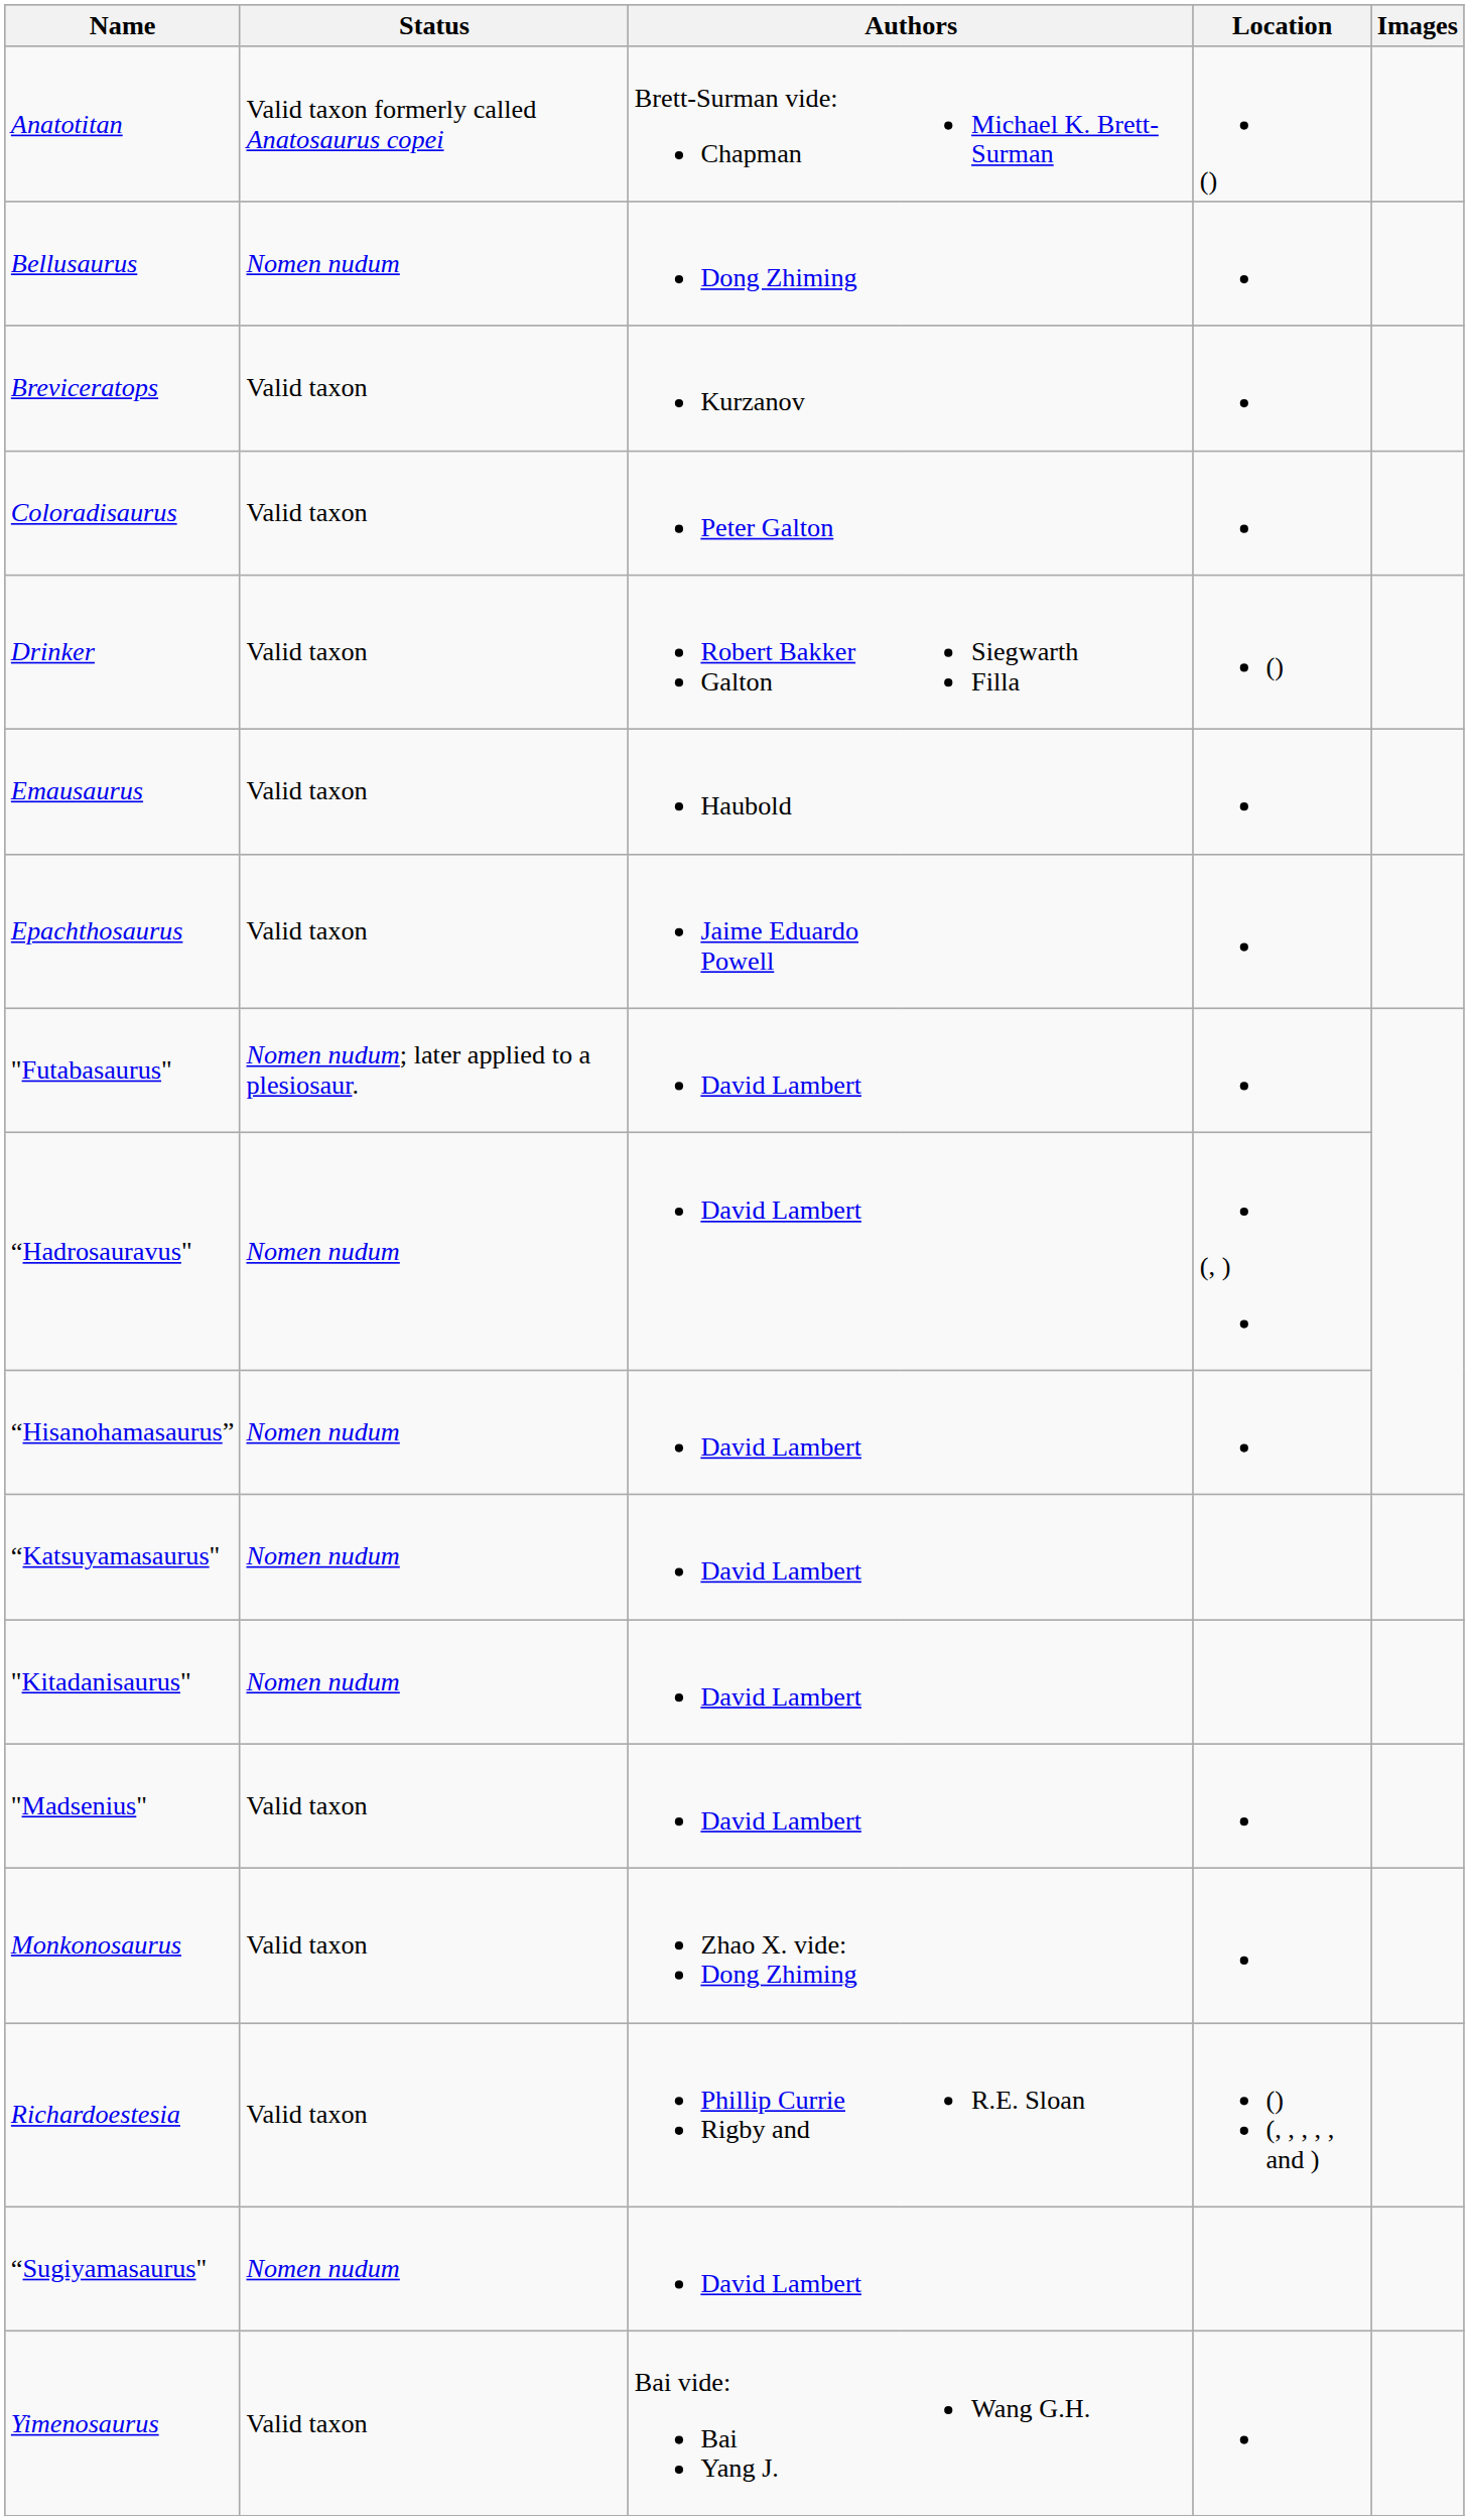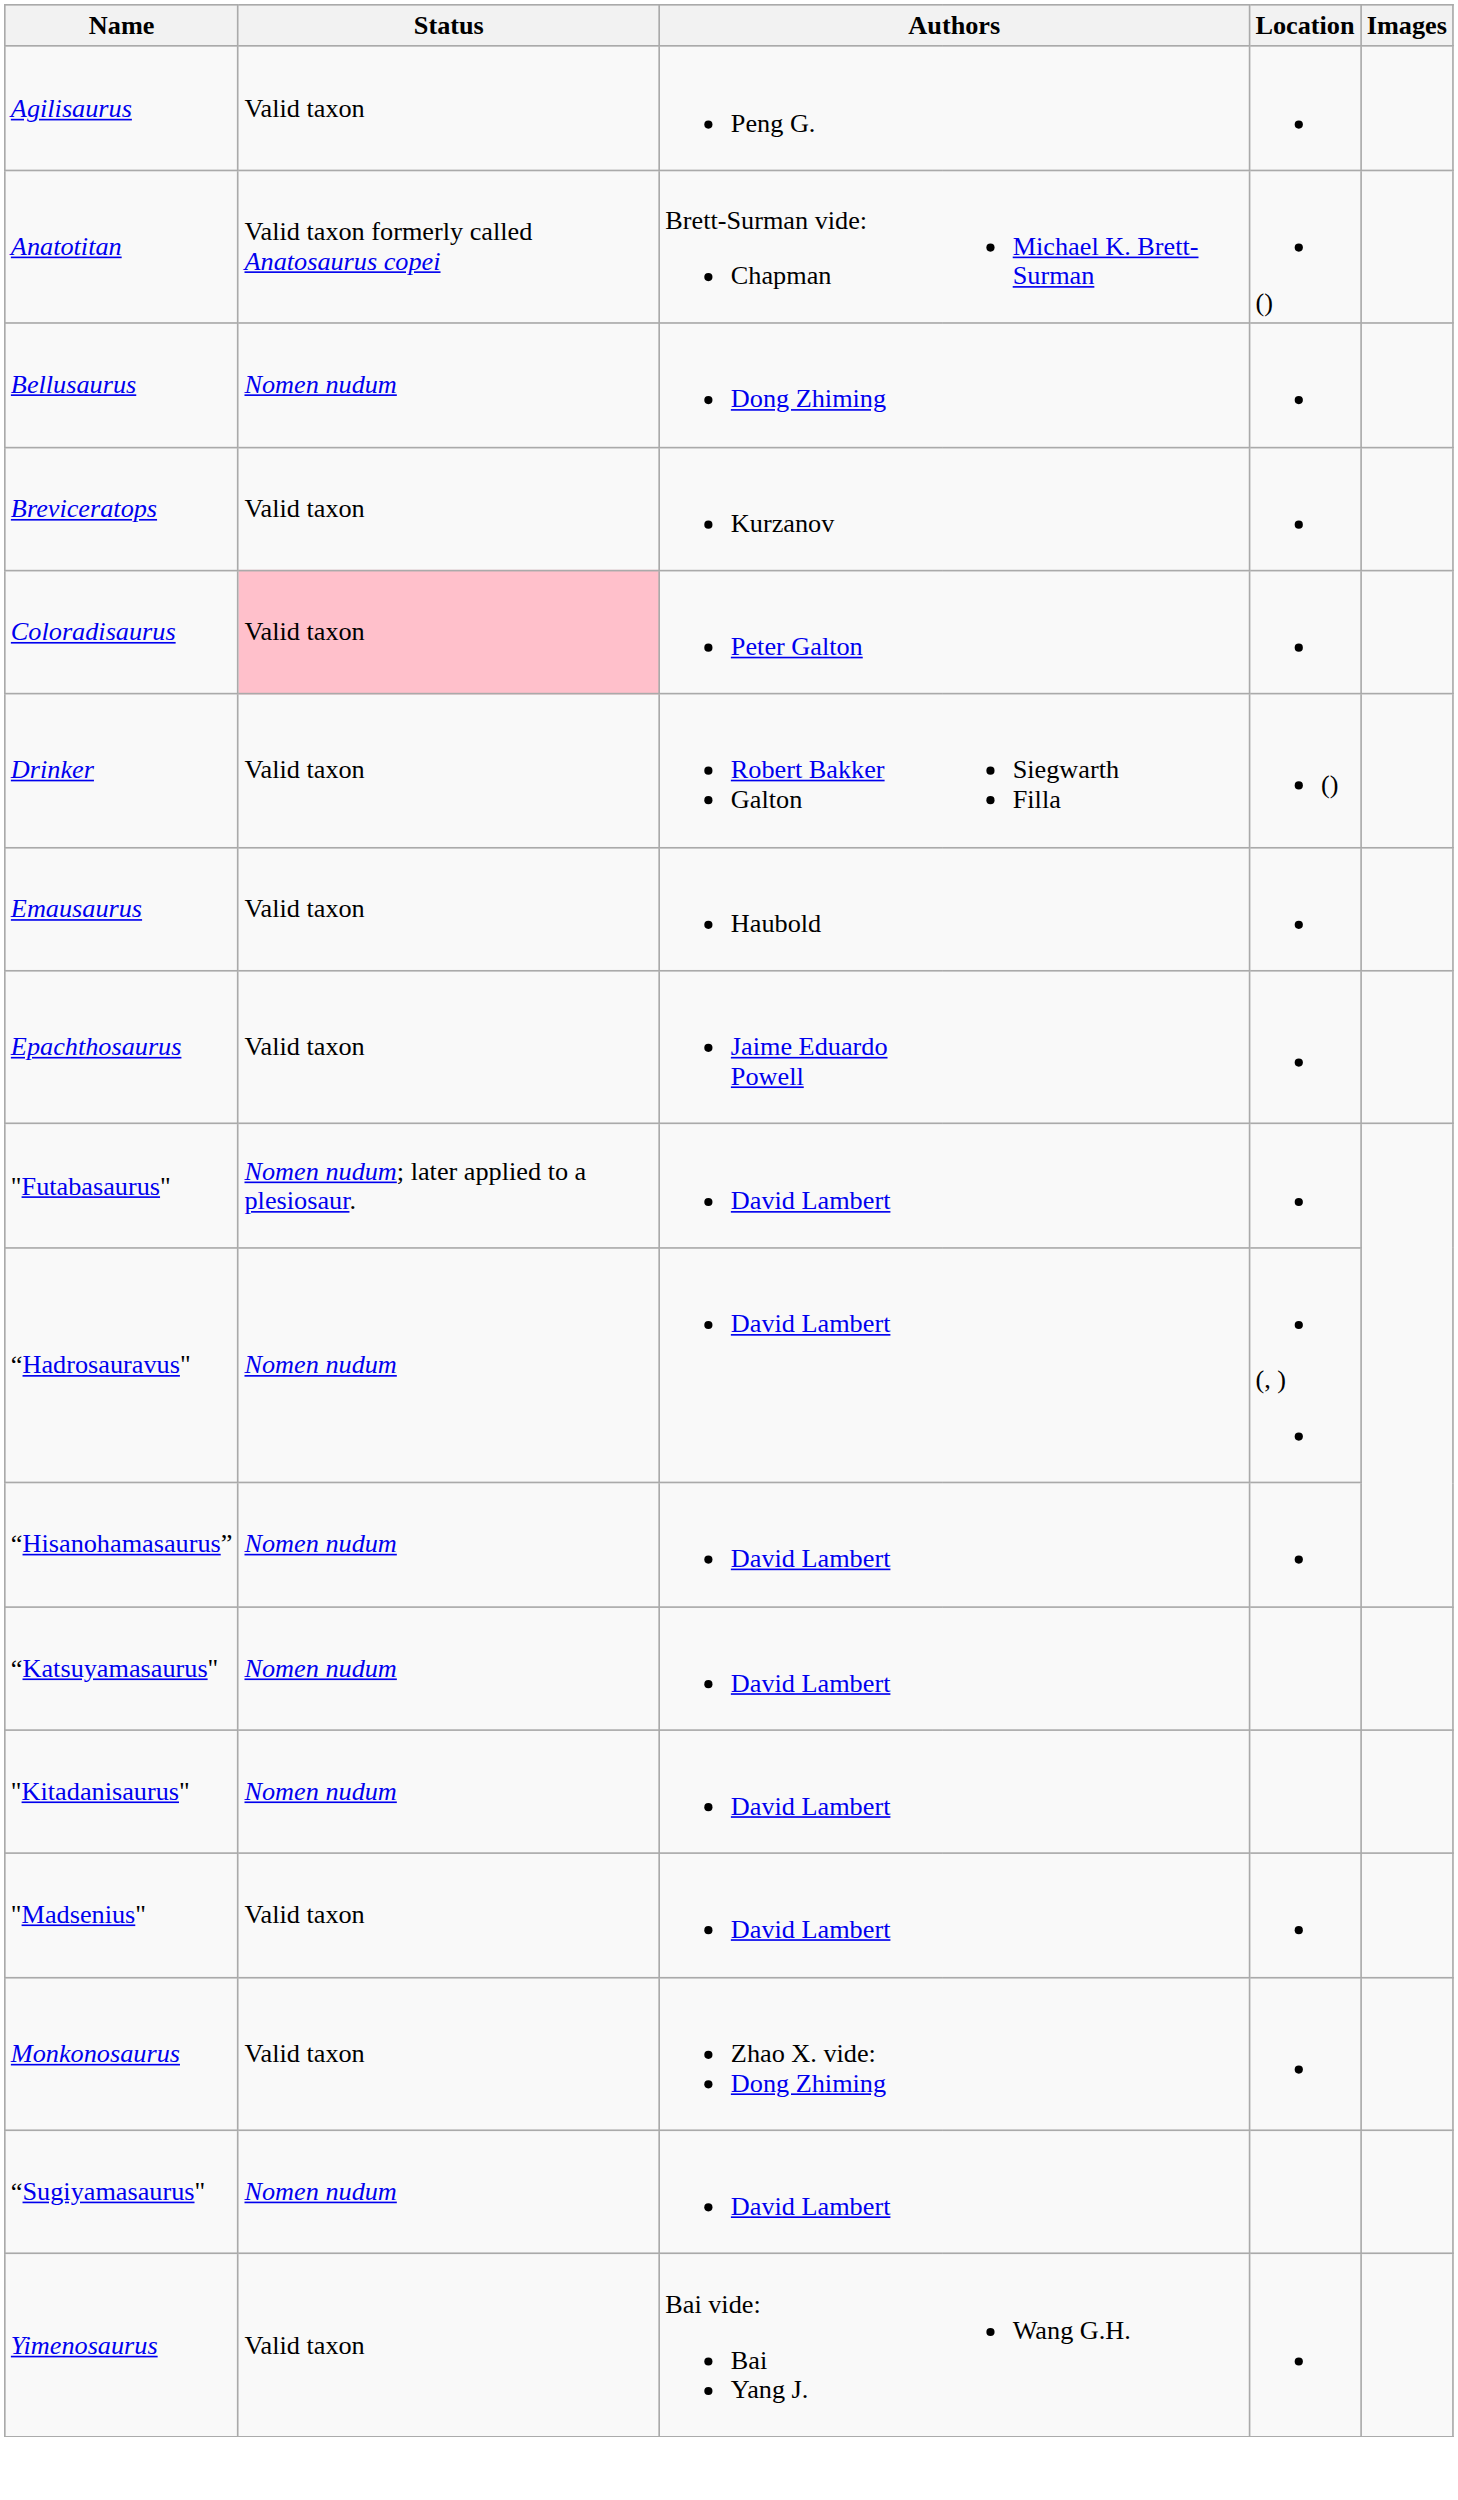 <table class="wikitable sortable" align="center" width="100%">
 <tr>
 <th>Name</th>
 <th>Status</th>
 <th colspan="2">Authors</th>
 <th class="unsortable">Location</th>
 <th>Images</th>
+</tr>
+<tr>
+<td><em><a href='#'>Agilisaurus</a></em></td>
+<td>Valid taxon</td>
+<td style="border-right:0px" valign="top"><br><ul><li>Peng G.</li></ul></td>
+<td style="border-left:0px" valign="top"></td>
+<td><br><ul><li></li></ul></td>
+<td></td>
 </tr>
 <tr>
 <td><em><a href='#'>Anatotitan</a></em></td>
 <td>Valid taxon formerly called <em><a href='#'>Anatosaurus copei</a></em></td>
 <td style="border-right:0px" valign="top"><br>Brett-Surman vide:<ul><li>Chapman</li></ul></td>
 <td style="border-left:0px" valign="top"><br><ul><li><a href='#'>Michael K. Brett-Surman</a></li></ul></td>
 <td><br><ul><li></li></ul>()</td>
 <td></td>
 </tr>
 <tr>
 <td><em><a href='#'>Bellusaurus</a></em></td>
 <td><em><a href='#'>Nomen nudum</a></em></td>
 <td style="border-right:0px" valign="top"><br><ul><li><a href='#'>Dong Zhiming</a></li></ul></td>
 <td style="border-left:0px" valign="top"></td>
 <td><br><ul><li></li></ul></td>
 <td></td>
 </tr>
 <tr>
 <td><em><a href='#'>Breviceratops</a></em></td>
 <td>Valid taxon</td>
 <td style="border-right:0px" valign="top"><br><ul><li>Kurzanov</li></ul></td>
 <td style="border-left:0px" valign="top"></td>
 <td><br><ul><li></li></ul></td>
 <td></td>
 </tr>
 <tr>
 <td><em><a href='#'>Coloradisaurus</a></em></td>
-<td>Valid taxon</td>
+<td style="background: pink;">Valid taxon</td>
 <td style="border-right:0px" valign="top"><br><ul><li><a href='#'>Peter Galton</a></li></ul></td>
 <td style="border-left:0px" valign="top"></td>
 <td><br><ul><li></li></ul></td>
 <td></td>
 </tr>
 <tr>
 <td><em><a href='#'>Drinker</a></em></td>
 <td>Valid taxon</td>
 <td style="border-right:0px" valign="top"><br><ul><li><a href='#'>Robert Bakker</a></li><li>Galton</li></ul></td>
 <td style="border-left:0px" valign="top"><br><ul><li>Siegwarth</li><li>Filla</li></ul></td>
 <td><br><ul><li> ()</li></ul></td>
 <td></td>
 </tr>
 <tr>
 <td><em><a href='#'>Emausaurus</a></em></td>
 <td>Valid taxon</td>
 <td style="border-right:0px" valign="top"><br><ul><li>Haubold</li></ul></td>
 <td style="border-left:0px" valign="top"></td>
 <td><br><ul><li></li></ul></td>
 <td></td>
 </tr>
 <tr>
 <td><em><a href='#'>Epachthosaurus</a></em></td>
 <td>Valid taxon</td>
 <td style="border-right:0px" valign="top"><br><ul><li><a href='#'>Jaime Eduardo Powell</a></li></ul></td>
 <td style="border-left:0px" valign="top"></td>
 <td><br><ul><li></li></ul></td>
 <td></td>
 </tr>
 <tr>
 <td>"<a href='#'>Futabasaurus</a>"</td>
 <td><em><a href='#'>Nomen nudum</a></em>; later applied to a <a href='#'>plesiosaur</a>.</td>
 <td style="border-right:0px" valign="top"><br><ul><li><a href='#'>David Lambert</a></li></ul></td>
 <td style="border-left:0px" valign="top"></td>
 <td><br><ul><li></li></ul></td>
 </tr>
 <tr>
 <td>“<a href='#'>Hadrosauravus</a>"</td>
 <td><em><a href='#'>Nomen nudum</a></em></td>
 <td style="border-right:0px" valign="top"><br><ul><li><a href='#'>David Lambert</a></li></ul></td>
 <td style="border-left:0px" valign="top"></td>
 <td><br><ul><li></li></ul>(, )<ul><li></li></ul></td>
 </tr>
 <tr>
 <td>“<a href='#'>Hisanohamasaurus</a>”</td>
 <td><em><a href='#'>Nomen nudum</a></em></td>
 <td style="border-right:0px" valign="top"><br><ul><li><a href='#'>David Lambert</a></li></ul></td>
 <td style="border-left:0px" valign="top"></td>
 <td><br><ul><li></li></ul></td>
 </tr>
 <tr>
 <td>“<a href='#'>Katsuyamasaurus</a>"</td>
 <td><em><a href='#'>Nomen nudum</a></em></td>
 <td style="border-right:0px" valign="top"><br><ul><li><a href='#'>David Lambert</a></li></ul></td>
 <td style="border-left:0px" valign="top"></td>
 <td></td>
 <td></td>
 </tr>
 <tr>
 <td>"<a href='#'>Kitadanisaurus</a>"</td>
 <td><em><a href='#'>Nomen nudum</a></em></td>
 <td style="border-right:0px" valign="top"><br><ul><li><a href='#'>David Lambert</a></li></ul></td>
 <td style="border-left:0px" valign="top"></td>
 <td></td>
 <td></td>
 </tr>
 <tr>
 <td>"<a href='#'>Madsenius</a>"</td>
 <td>Valid taxon</td>
 <td style="border-right:0px" valign="top"><br><ul><li><a href='#'>David Lambert</a></li></ul></td>
 <td style="border-left:0px" valign="top"></td>
 <td><br><ul><li></li></ul></td>
 </tr>
 <tr>
 <td><em><a href='#'>Monkonosaurus</a></em></td>
 <td>Valid taxon</td>
 <td style="border-right:0px" valign="top"><br><ul><li>Zhao X. vide:</li><li><a href='#'>Dong Zhiming</a></li></ul></td>
 <td style="border-left:0px" valign="top"></td>
 <td><br><ul><li></li></ul></td>
 <td></td>
 </tr>
 <tr>
-<td><em><a href='#'>Richardoestesia</a></em></td>
-<td>Valid taxon</td>
-<td style="border-right:0px" valign="top"><br><ul><li><a href='#'>Phillip Currie</a></li><li>Rigby and</li></ul></td>
-<td style="border-left:0px" valign="top"><br><ul><li>R.E. Sloan</li></ul></td>
-<td><br><ul><li> ()</li><li> (, , , , ,  and )</li></ul></td>
-<td></td>
-</tr>
-<tr>
 <td>“<a href='#'>Sugiyamasaurus</a>"</td>
 <td><em><a href='#'>Nomen nudum</a></em></td>
 <td style="border-right:0px" valign="top"><br><ul><li><a href='#'>David Lambert</a></li></ul></td>
 <td style="border-left:0px" valign="top"></td>
 <td></td>
 <td></td>
 </tr>
 <tr>
 <td><em><a href='#'>Yimenosaurus</a></em></td>
 <td>Valid taxon</td>
 <td style="border-right:0px" valign="top"><br>Bai vide:<ul><li>Bai</li><li>Yang J.</li></ul></td>
 <td style="border-left:0px" valign="top"><br><ul><li>Wang G.H.</li></ul></td>
 <td><br><ul><li></li></ul></td>
 <td></td>
 </tr>
 <tr>
 </tr>
 </table>
